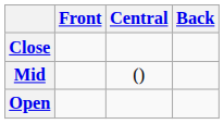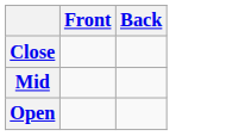 <table class="wikitable" style="text-align: center">
 <tr>
 <th></th>
 <th><a href='#'>Front</a></th>
-<th><a href='#'>Central</a></th>
 <th><a href='#'>Back</a></th>
 </tr>
 <tr>
 <th><a href='#'>Close</a></th>
 <td></td>
 <td></td>
-<td></td>
 </tr>
 <tr>
 <th><a href='#'>Mid</a></th>
 <td></td>
-<td>()</td>
 <td></td>
 </tr>
 <tr>
 <th><a href='#'>Open</a></th>
 <td></td>
 <td></td>
-<td></td>
 </tr>
 </table>
